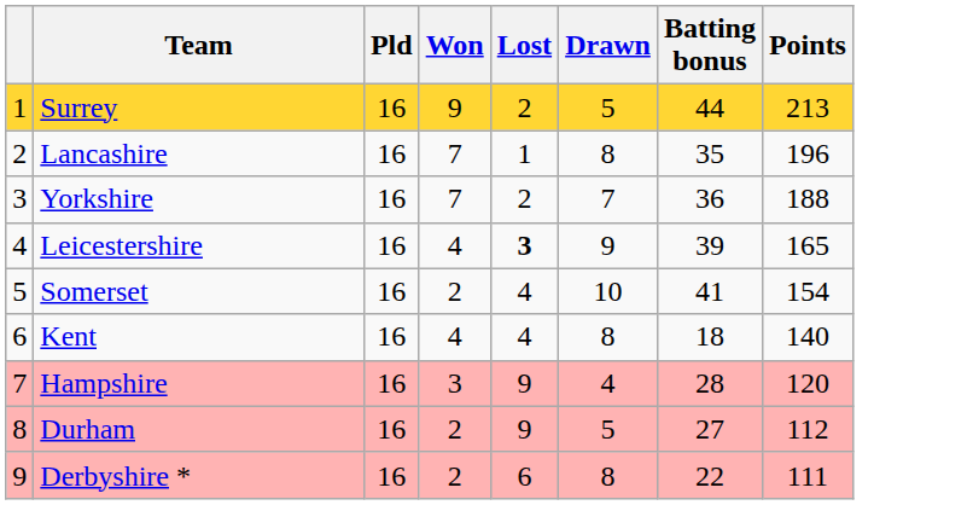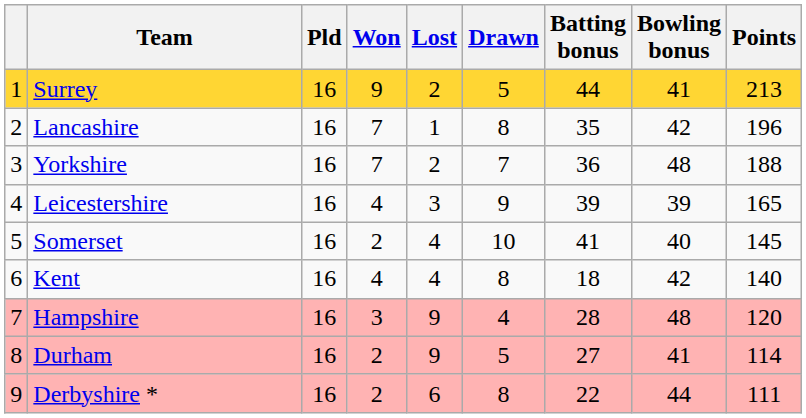 <table class="wikitable" style="text-align:center;">
 <tr>
 <th></th>
 <th width="175">Team</th>
 <th width=20 abbr="Played">Pld</th>
 <th width=20 abbr="Won"><a href='#'>Won</a></th>
 <th width=20 abbr="Lost"><a href='#'>Lost</a></th>
 <th width=20 abbr="Drawn"><a href='#'>Drawn</a></th>
 <th width=20 abbr="Bonus points">Batting bonus</th>
+<th width=20 abbr="Bonus points">Bowling bonus</th>
 <th width=20 abbr="Points">Points</th>
 </tr>
 <tr style="background:#ffd633;">
 <td>1</td>
 <td style="text-align:left;"><a href='#'>Surrey</a></td>
 <td>16</td>
 <td>9</td>
 <td>2</td>
 <td>5</td>
 <td>44</td>
+<td>41</td>
 <td>213</td>
 </tr>
 <tr>
 <td>2</td>
 <td style="text-align:left;"><a href='#'>Lancashire</a></td>
 <td>16</td>
 <td>7</td>
 <td>1</td>
 <td>8</td>
 <td>35</td>
+<td>42</td>
 <td>196</td>
 </tr>
 <tr>
 <td>3</td>
 <td style="text-align:left;"><a href='#'>Yorkshire</a></td>
 <td>16</td>
 <td>7</td>
 <td>2</td>
 <td>7</td>
 <td>36</td>
+<td>48</td>
 <td>188</td>
 </tr>
 <tr>
 <td>4</td>
 <td style="text-align:left;"><a href='#'>Leicestershire</a></td>
 <td>16</td>
 <td>4</td>
-<td><strong>3</strong></td>
+<td>3</td>
 <td>9</td>
+<td>39</td>
 <td>39</td>
 <td>165</td>
 </tr>
 <tr>
 <td>5</td>
 <td style="text-align:left;"><a href='#'>Somerset</a></td>
 <td>16</td>
 <td>2</td>
 <td>4</td>
 <td>10</td>
 <td>41</td>
-<td>154</td>
+<td>40</td>
+<td>145</td>
 </tr>
 <tr>
 <td>6</td>
 <td style="text-align:left;"><a href='#'>Kent</a></td>
 <td>16</td>
 <td>4</td>
 <td>4</td>
 <td>8</td>
 <td>18</td>
+<td>42</td>
 <td>140</td>
 </tr>
 <tr style="background:#ffb3b3;">
 <td>7</td>
 <td style="text-align:left;"><a href='#'>Hampshire</a></td>
 <td>16</td>
 <td>3</td>
 <td>9</td>
 <td>4</td>
 <td>28</td>
+<td>48</td>
 <td>120</td>
 </tr>
 <tr style="background:#ffb3b3;">
 <td>8</td>
 <td style="text-align:left;"><a href='#'>Durham</a></td>
 <td>16</td>
 <td>2</td>
 <td>9</td>
 <td>5</td>
 <td>27</td>
-<td>112</td>
+<td>41</td>
+<td>114</td>
 </tr>
 <tr style="background:#ffb3b3;">
 <td>9</td>
 <td style="text-align:left;"><a href='#'>Derbyshire</a> *</td>
 <td>16</td>
 <td>2</td>
 <td>6</td>
 <td>8</td>
 <td>22</td>
+<td>44</td>
 <td>111</td>
 </tr>
 </table>
